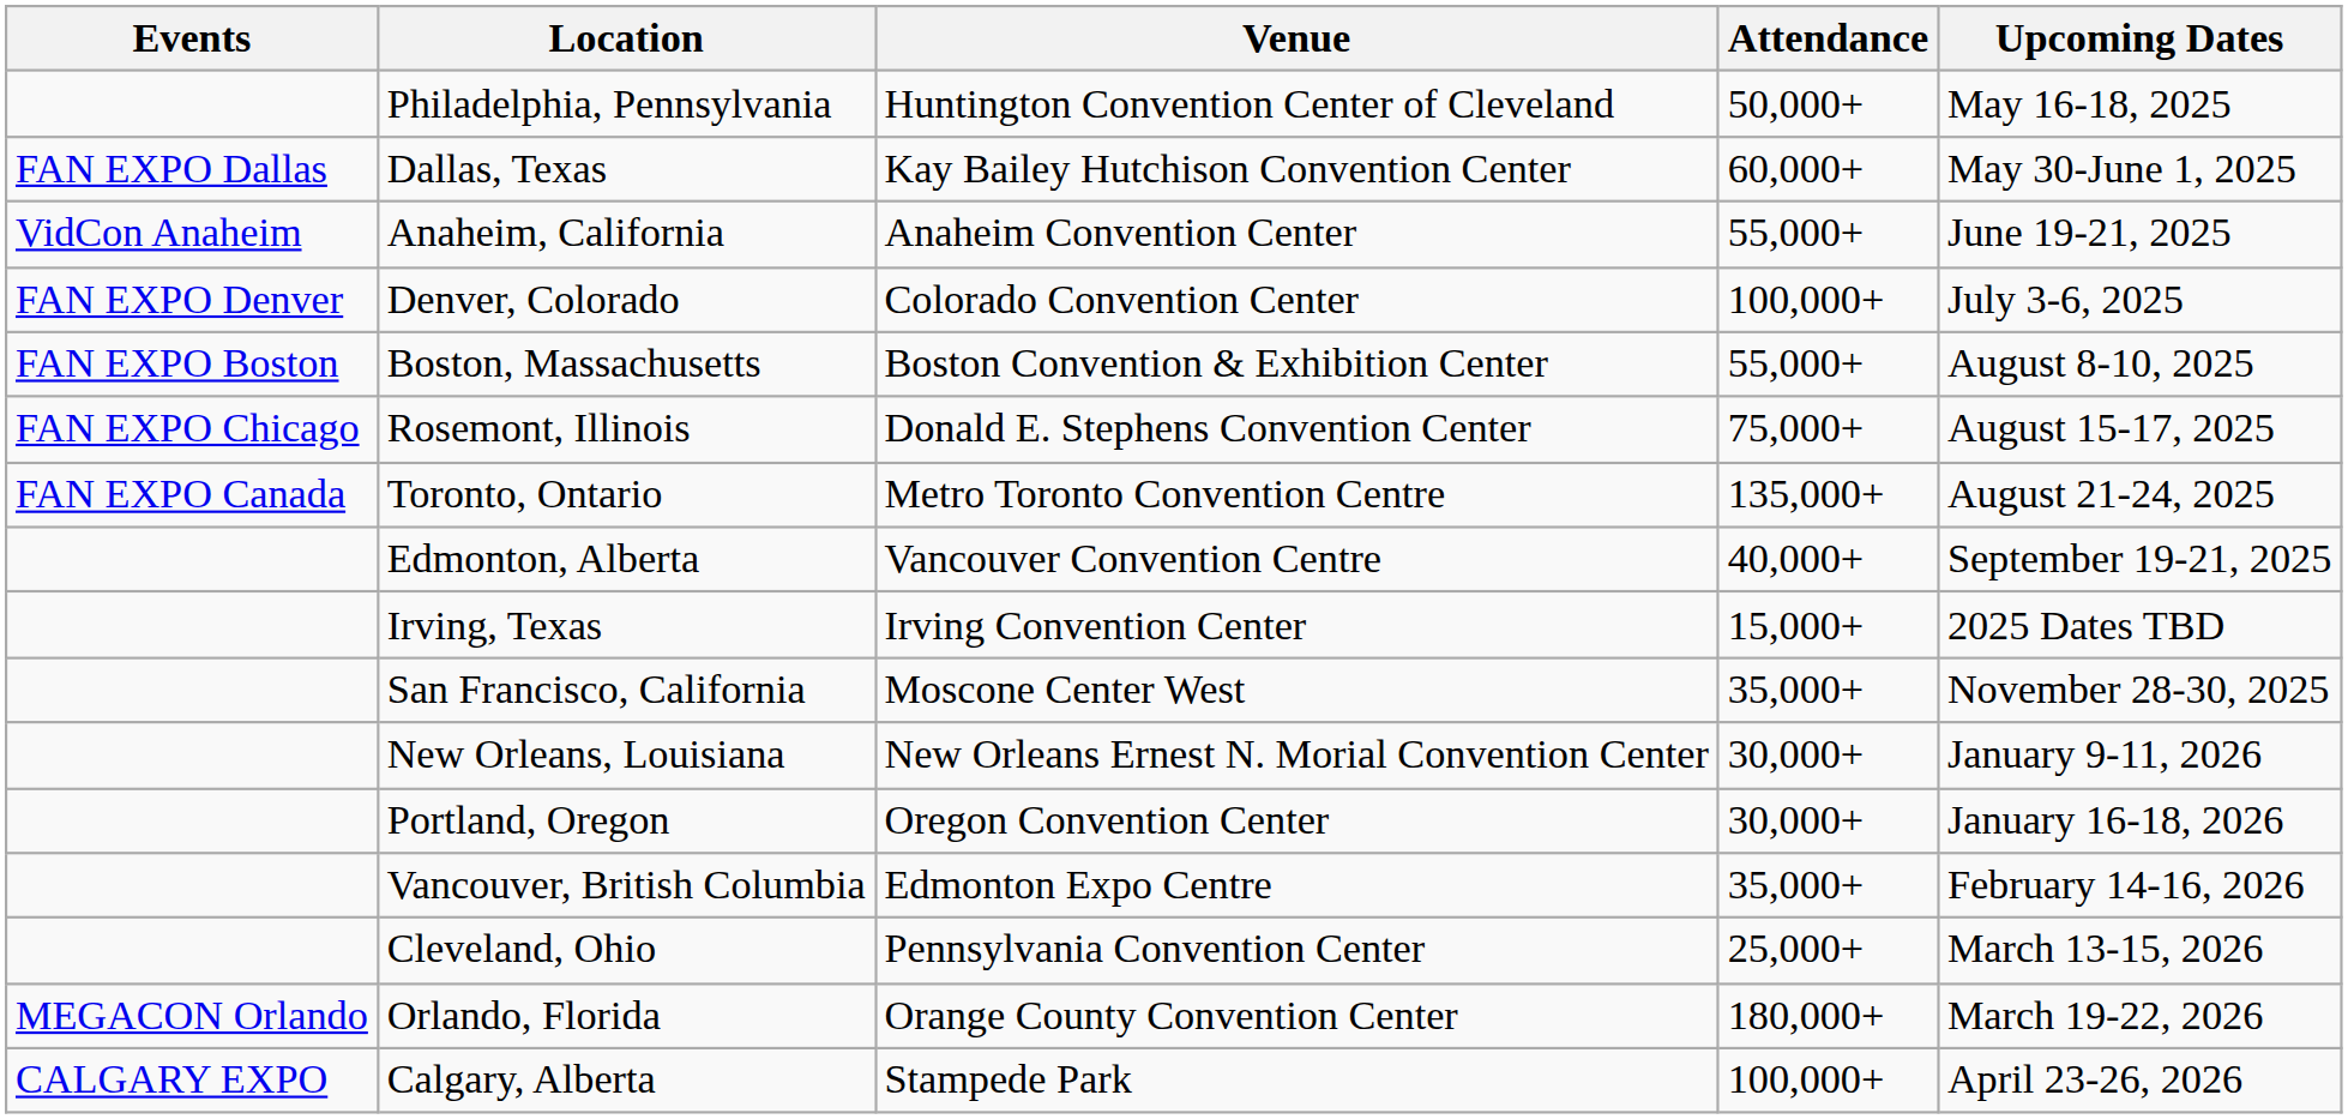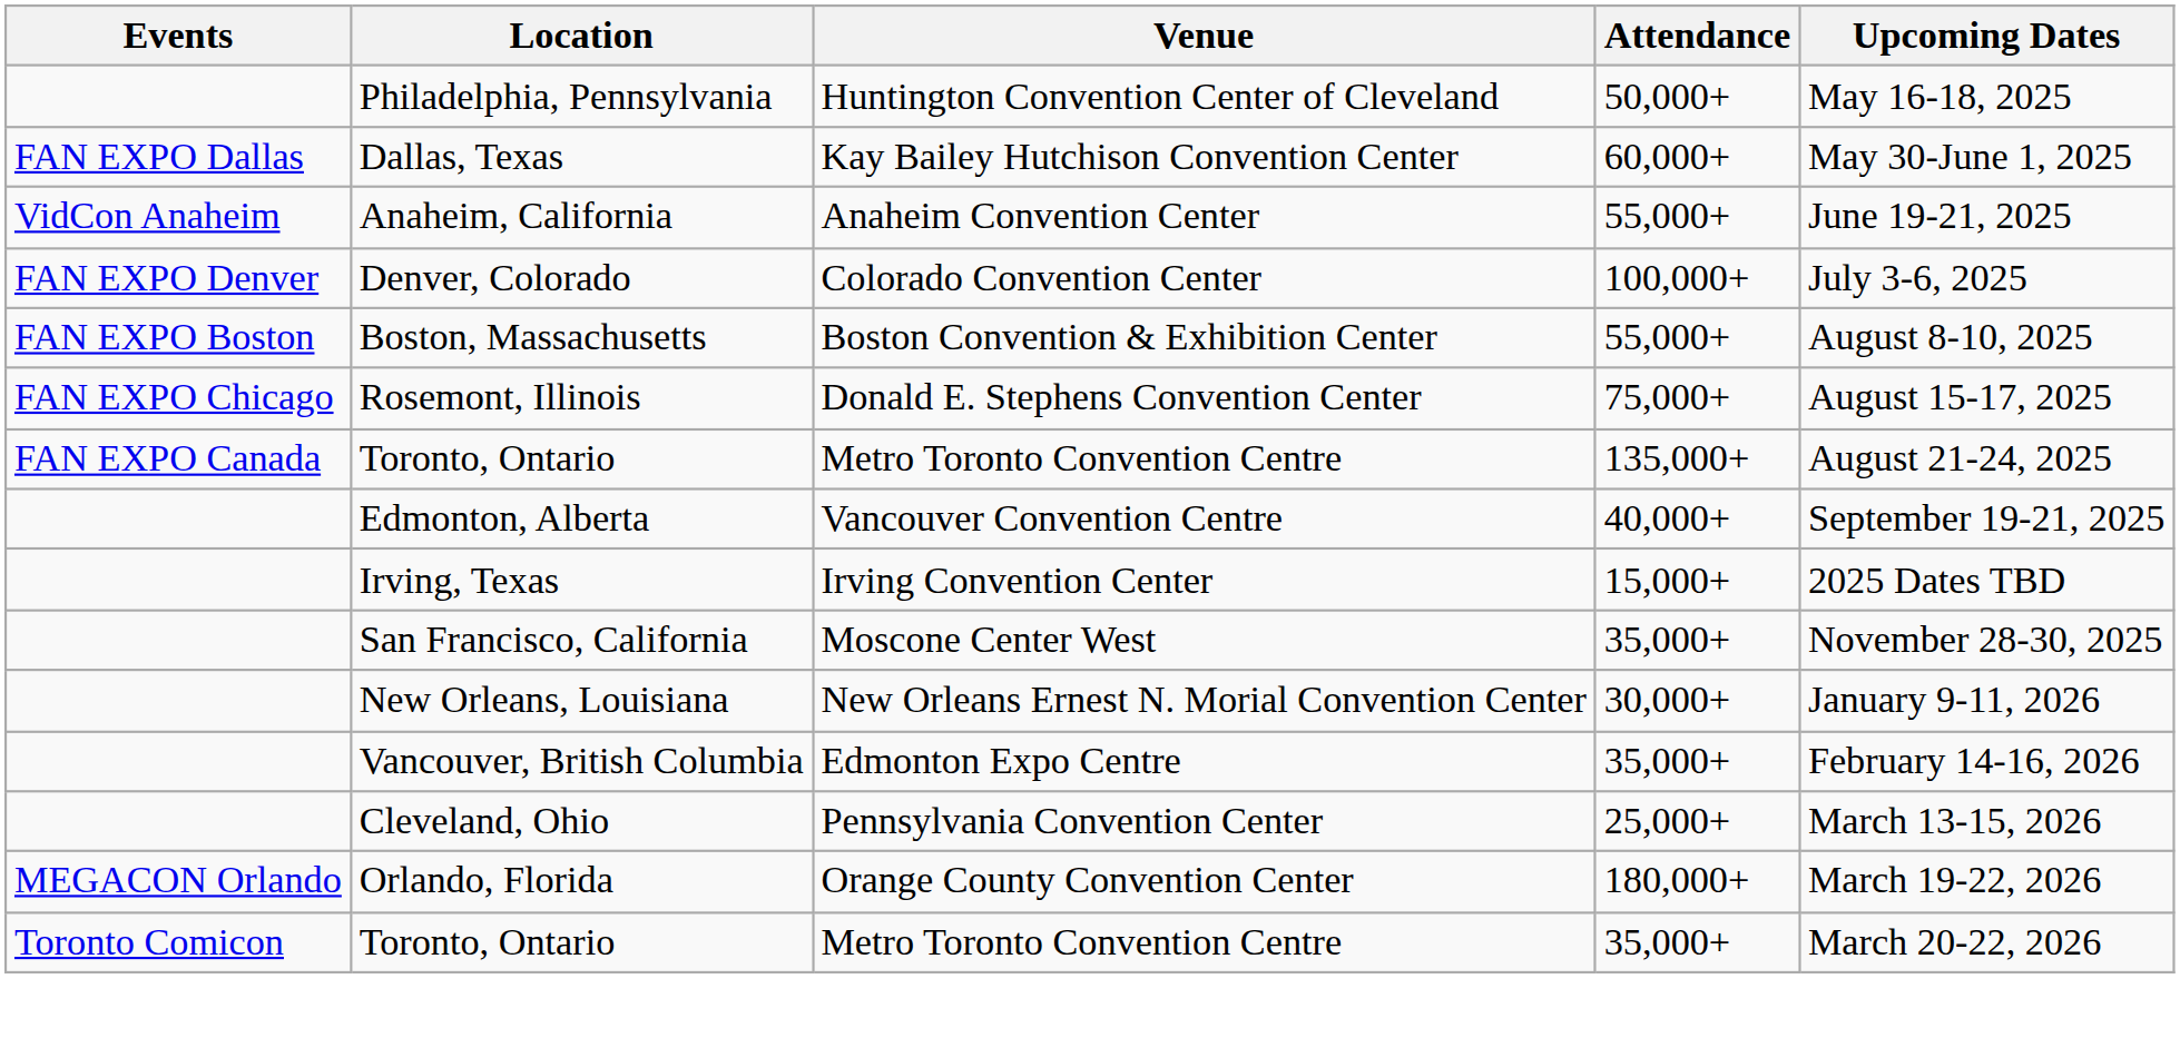 <table class="wikitable sortable">
 <tr>
 <th>Events</th>
 <th>Location</th>
 <th>Venue</th>
 <th>Attendance</th>
 <th>Upcoming Dates</th>
 </tr>
 <tr>
 <td></td>
 <td>Philadelphia, Pennsylvania</td>
 <td>Huntington Convention Center of Cleveland</td>
 <td>50,000+</td>
 <td>May 16-18, 2025</td>
 </tr>
 <tr>
 <td><a href='#'>FAN EXPO Dallas</a></td>
 <td>Dallas, Texas</td>
 <td>Kay Bailey Hutchison Convention Center</td>
 <td>60,000+</td>
 <td>May 30-June 1, 2025</td>
 </tr>
 <tr>
 <td><a href='#'>VidCon Anaheim</a></td>
 <td>Anaheim, California</td>
 <td>Anaheim Convention Center</td>
 <td>55,000+</td>
 <td>June 19-21, 2025</td>
 </tr>
 <tr>
 <td><a href='#'>FAN EXPO Denver</a></td>
 <td>Denver, Colorado</td>
 <td>Colorado Convention Center</td>
 <td>100,000+</td>
 <td>July 3-6, 2025</td>
 </tr>
 <tr>
 <td><a href='#'>FAN EXPO Boston</a></td>
 <td>Boston, Massachusetts</td>
 <td>Boston Convention & Exhibition Center</td>
 <td>55,000+</td>
 <td>August 8-10, 2025</td>
 </tr>
 <tr>
 <td><a href='#'>FAN EXPO Chicago</a></td>
 <td>Rosemont, Illinois</td>
 <td>Donald E. Stephens Convention Center</td>
 <td>75,000+</td>
 <td>August 15-17, 2025</td>
 </tr>
 <tr>
 <td><a href='#'>FAN EXPO Canada</a></td>
 <td>Toronto, Ontario</td>
 <td>Metro Toronto Convention Centre</td>
 <td>135,000+</td>
 <td>August 21-24, 2025</td>
 </tr>
 <tr>
 <td></td>
 <td>Edmonton, Alberta</td>
 <td>Vancouver Convention Centre</td>
 <td>40,000+</td>
 <td>September 19-21, 2025</td>
 </tr>
 <tr>
 <td></td>
 <td>Irving, Texas</td>
 <td>Irving Convention Center</td>
 <td>15,000+</td>
 <td>2025 Dates TBD</td>
 </tr>
 <tr>
 <td></td>
 <td>San Francisco, California</td>
 <td>Moscone Center West</td>
 <td>35,000+</td>
 <td>November 28-30, 2025</td>
 </tr>
 <tr>
 <td></td>
 <td>New Orleans, Louisiana</td>
 <td>New Orleans Ernest N. Morial Convention Center</td>
 <td>30,000+</td>
 <td>January 9-11, 2026</td>
 </tr>
 <tr>
 <td></td>
-<td>Portland, Oregon</td>
-<td>Oregon Convention Center</td>
-<td>30,000+</td>
-<td>January 16-18, 2026</td>
-</tr>
-<tr>
-<td></td>
 <td>Vancouver, British Columbia</td>
 <td>Edmonton Expo Centre</td>
 <td>35,000+</td>
 <td>February 14-16, 2026</td>
 </tr>
 <tr>
 <td></td>
 <td>Cleveland, Ohio</td>
 <td>Pennsylvania Convention Center</td>
 <td>25,000+</td>
 <td>March 13-15, 2026</td>
 </tr>
 <tr>
 <td><a href='#'>MEGACON Orlando</a></td>
 <td>Orlando, Florida</td>
 <td>Orange County Convention Center</td>
 <td>180,000+</td>
 <td>March 19-22, 2026</td>
 </tr>
 <tr>
-<td><a href='#'>CALGARY EXPO</a></td>
-<td>Calgary, Alberta</td>
-<td>Stampede Park</td>
-<td>100,000+</td>
-<td>April 23-26, 2026</td>
+<td><a href='#'>Toronto Comicon</a></td>
+<td>Toronto, Ontario</td>
+<td>Metro Toronto Convention Centre</td>
+<td>35,000+</td>
+<td>March 20-22, 2026</td>
 </tr>
 </table>
